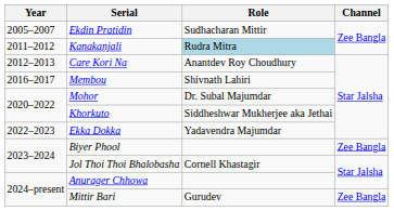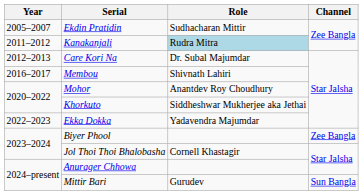 <table class="wikitable sortable">
 <tr>
 <th>Year</th>
 <th>Serial</th>
 <th>Role</th>
 <th>Channel</th>
 </tr>
 <tr>
 <td>2005–2007</td>
 <td><em><a href='#'>Ekdin Pratidin</a></em></td>
 <td>Sudhacharan Mittir</td>
 <td rowspan="2"><a href='#'>Zee Bangla</a></td>
 </tr>
 <tr>
 <td>2011–2012</td>
 <td><em><a href='#'>Kanakanjali</a></em></td>
 <td style="background: lightblue;">Rudra Mitra</td>
 </tr>
 <tr>
 <td>2012–2013</td>
 <td><em><a href='#'>Care Kori Na</a></em></td>
-<td>Anantdev Roy Choudhury</td>
+<td>Dr. Subal Majumdar</td>
 <td rowspan="5"><a href='#'>Star Jalsha</a></td>
 </tr>
 <tr>
 <td>2016–2017</td>
 <td><em><a href='#'>Membou</a></em></td>
 <td>Shivnath Lahiri</td>
 </tr>
 <tr>
 <td rowspan="2">2020–2022</td>
 <td><em><a href='#'> Mohor</a></em></td>
-<td>Dr. Subal Majumdar</td>
+<td>Anantdev Roy Choudhury</td>
 </tr>
 <tr>
 <td><em><a href='#'>Khorkuto</a></em></td>
 <td>Siddheshwar Mukherjee aka Jethai</td>
 </tr>
 <tr>
 <td>2022–2023</td>
 <td><em><a href='#'>Ekka Dokka</a></em></td>
 <td>Yadavendra Majumdar</td>
 </tr>
 <tr>
 <td rowspan="2">2023–2024</td>
 <td><em>Biyer Phool</em></td>
 <td></td>
 <td><a href='#'>Zee Bangla</a></td>
 </tr>
 <tr>
 <td><em>Jol Thoi Thoi Bhalobasha</em></td>
 <td>Cornell Khastagir</td>
 <td rowspan="2"><a href='#'>Star Jalsha</a></td>
 </tr>
 <tr>
 <td rowspan="2">2024–present</td>
 <td><em><a href='#'>Anurager Chhowa</a></em></td>
 </tr>
 <tr>
 <td><em>Mittir Bari</em></td>
 <td>Gurudev</td>
-<td><a href='#'>Zee Bangla</a></td>
+<td><a href='#'>Sun Bangla</a></td>
 </tr>
 </table>
